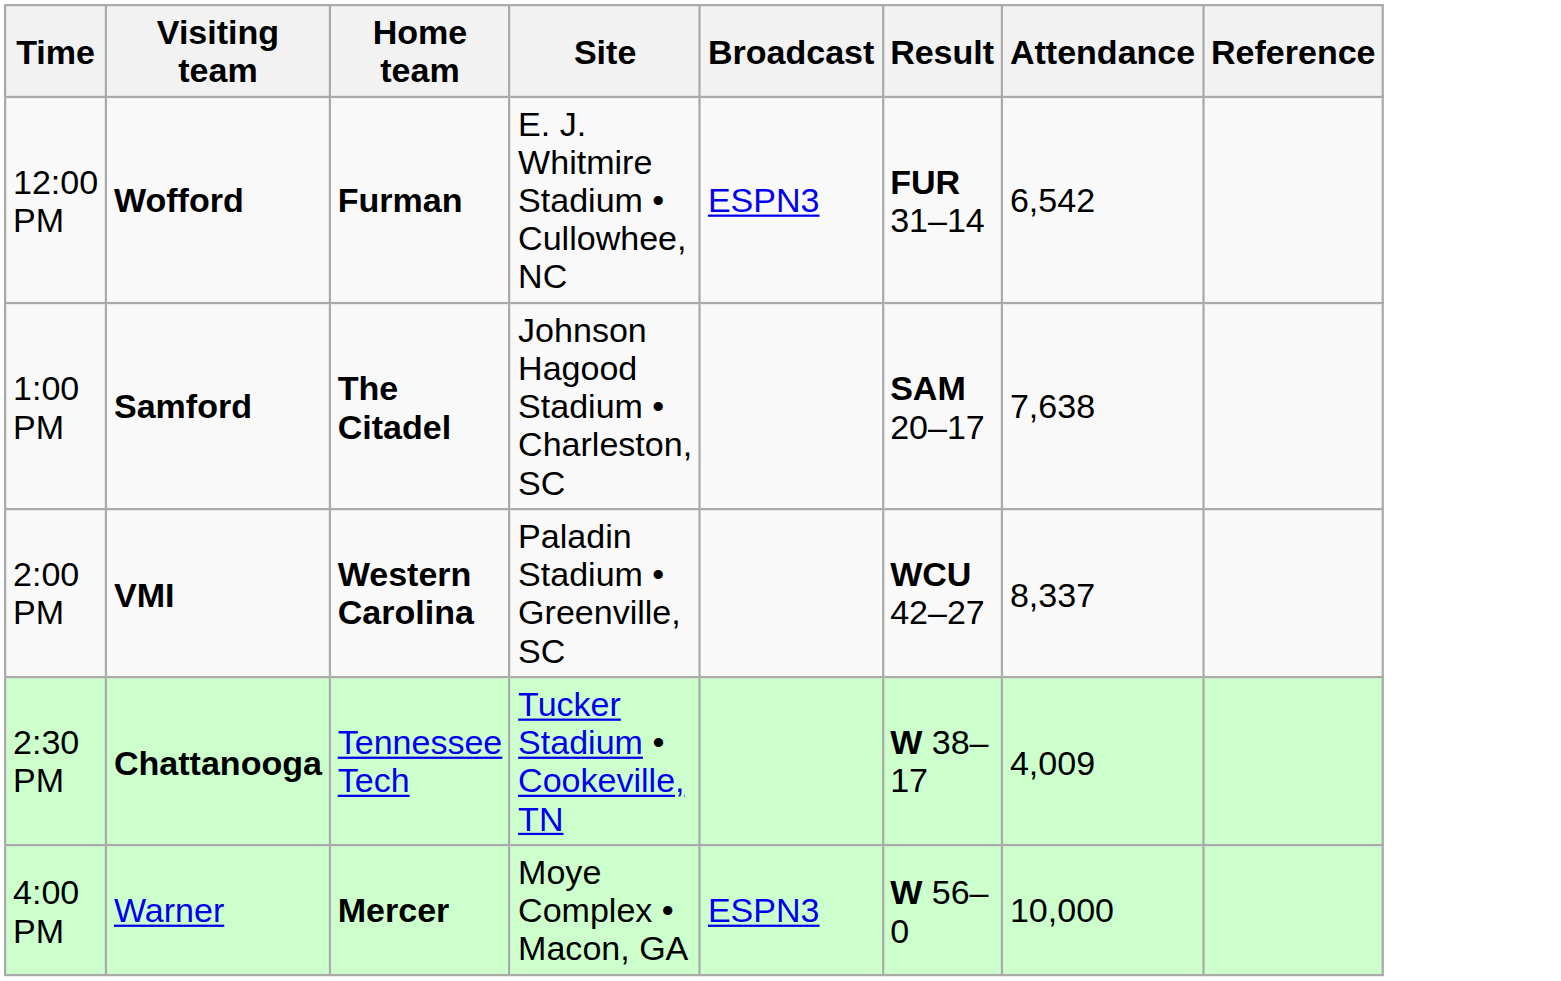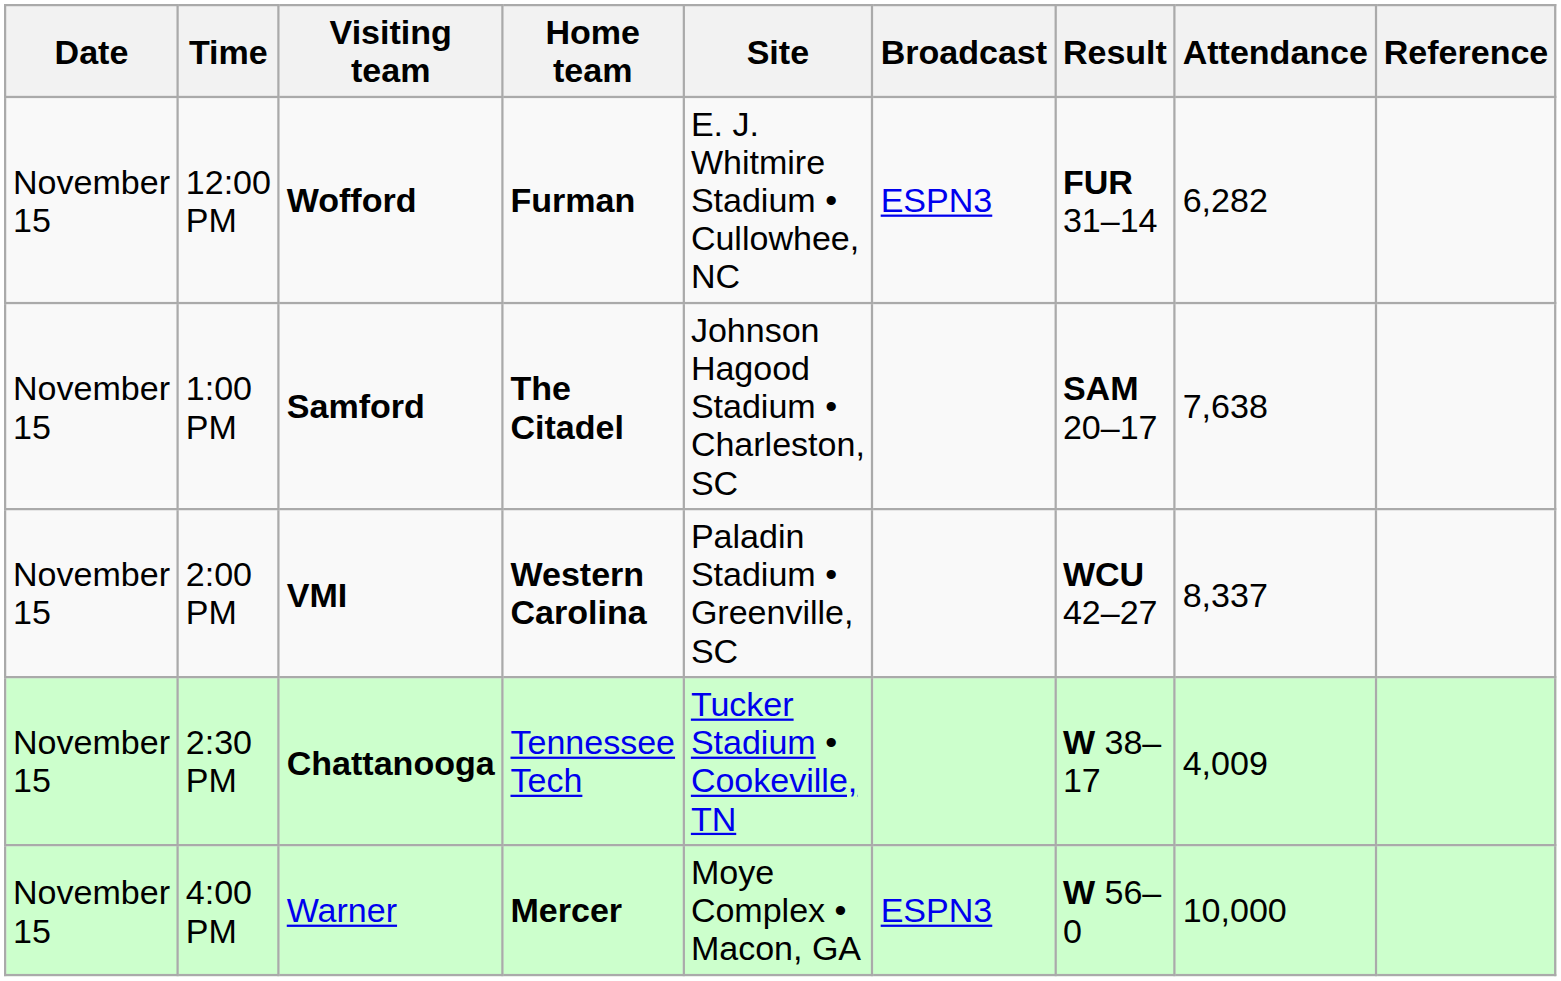 <table class="wikitable" style="font-size:95%;">
 <tr>
+<th>Date</th>
 <th>Time</th>
 <th>Visiting team</th>
 <th>Home team</th>
 <th>Site</th>
 <th>Broadcast</th>
 <th>Result</th>
 <th>Attendance</th>
 <th class="unsortable">Reference</th>
 </tr>
 <tr bgcolor=>
+<td>November 15</td>
 <td>12:00 PM</td>
 <td><strong>Wofford</strong></td>
 <td><strong>Furman</strong></td>
 <td>E. J. Whitmire Stadium • Cullowhee, NC</td>
 <td><a href='#'>ESPN3</a></td>
 <td><strong>FUR</strong> 31–14</td>
-<td>6,542</td>
+<td>6,282</td>
 <td></td>
 </tr>
 <tr bgcolor=>
+<td>November 15</td>
 <td>1:00 PM</td>
 <td><strong>Samford</strong></td>
 <td><strong>The Citadel</strong></td>
 <td>Johnson Hagood Stadium • Charleston, SC</td>
 <td></td>
 <td><strong>SAM</strong> 20–17</td>
 <td>7,638</td>
 <td></td>
 </tr>
 <tr bgcolor=>
+<td>November 15</td>
 <td>2:00 PM</td>
 <td><strong>VMI</strong></td>
 <td><strong>Western Carolina</strong></td>
 <td>Paladin Stadium • Greenville, SC</td>
 <td></td>
 <td><strong>WCU</strong> 42–27</td>
 <td>8,337</td>
 <td></td>
 </tr>
 <tr bgcolor=ccffcc>
+<td>November 15</td>
 <td>2:30 PM</td>
 <td><strong>Chattanooga</strong></td>
 <td><a href='#'>Tennessee Tech</a></td>
 <td><a href='#'>Tucker Stadium</a> • <a href='#'>Cookeville, TN</a></td>
 <td></td>
 <td><strong>W</strong> 38–17</td>
 <td>4,009</td>
 <td></td>
 </tr>
 <tr bgcolor=ccffcc>
+<td>November 15</td>
 <td>4:00 PM</td>
 <td><a href='#'>Warner</a></td>
 <td><strong>Mercer</strong></td>
 <td>Moye Complex • Macon, GA</td>
 <td><a href='#'>ESPN3</a></td>
 <td><strong>W</strong> 56–0</td>
 <td>10,000</td>
 <td></td>
 </tr>
 </table>
